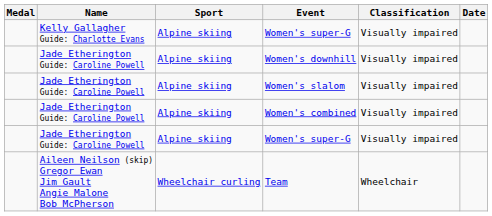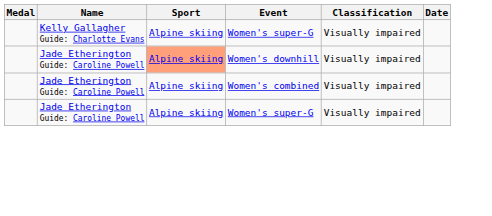 <table class="wikitable sortable">
 <tr>
 <th>Medal</th>
 <th class="unsortable">Name</th>
 <th>Sport</th>
 <th class="unsortable">Event</th>
 <th>Classification</th>
 <th>Date</th>
 </tr>
 <tr>
 <td></td>
 <td><a href='#'>Kelly Gallagher</a><br><small>Guide: <a href='#'>Charlotte Evans</a></small></td>
 <td><a href='#'>Alpine skiing</a></td>
 <td><a href='#'>Women's super-G</a></td>
 <td>Visually impaired</td>
 <td></td>
 </tr>
 <tr>
 <td></td>
 <td><a href='#'>Jade Etherington</a><br><small>Guide: <a href='#'>Caroline Powell</a></small></td>
-<td><a href='#'>Alpine skiing</a></td>
+<td style="background: lightsalmon;"><a href='#'>Alpine skiing</a></td>
 <td><a href='#'>Women's downhill</a></td>
-<td>Visually impaired</td>
-<td></td>
-</tr>
-<tr>
-<td></td>
-<td><a href='#'>Jade Etherington</a><br><small>Guide: <a href='#'>Caroline Powell</a></small></td>
-<td><a href='#'>Alpine skiing</a></td>
-<td><a href='#'>Women's slalom</a></td>
 <td>Visually impaired</td>
 <td></td>
 </tr>
 <tr>
 <td></td>
 <td><a href='#'>Jade Etherington</a><br><small>Guide: <a href='#'>Caroline Powell</a></small></td>
 <td><a href='#'>Alpine skiing</a></td>
 <td><a href='#'>Women's combined</a></td>
 <td>Visually impaired</td>
 <td></td>
 </tr>
 <tr>
 <td></td>
 <td><a href='#'>Jade Etherington</a><br><small>Guide: <a href='#'>Caroline Powell</a></small></td>
 <td><a href='#'>Alpine skiing</a></td>
 <td><a href='#'>Women's super-G</a></td>
 <td>Visually impaired</td>
 <td></td>
 </tr>
-<tr>
-<td></td>
-<td><a href='#'>Aileen Neilson</a><small> (skip)</small><br><a href='#'>Gregor Ewan</a><br><a href='#'>Jim Gault</a><br><a href='#'>Angie Malone</a><br><a href='#'>Bob McPherson</a> <br></td>
-<td><a href='#'>Wheelchair curling</a></td>
-<td><a href='#'>Team</a></td>
-<td>Wheelchair</td>
-<td></td>
-</tr>
 </table>
